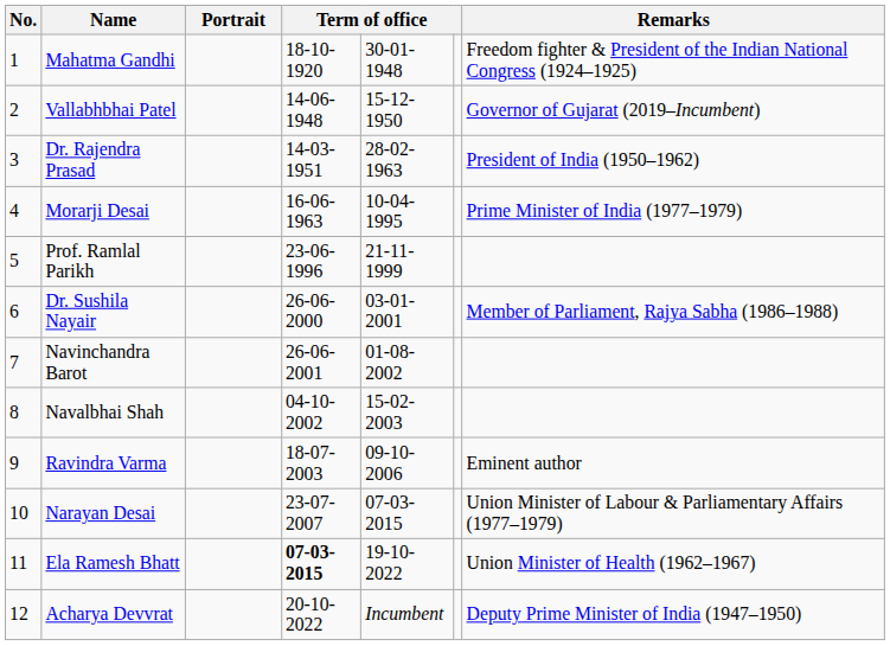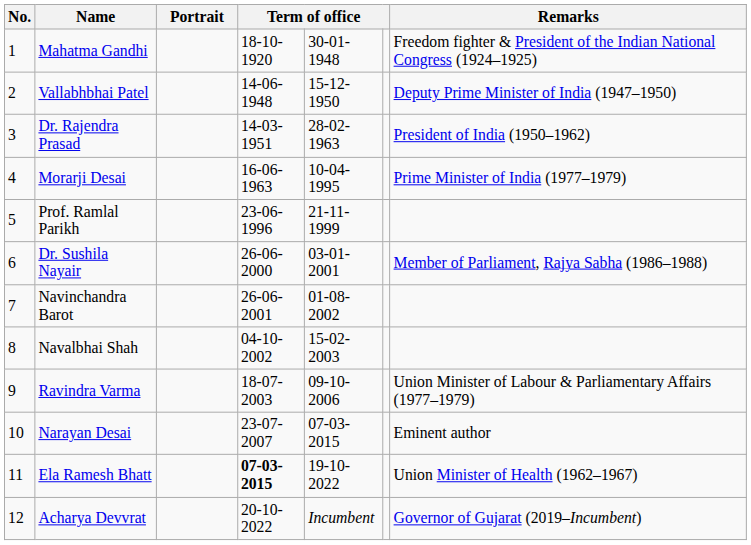 <table class="wikitable" style="width:60%;">
 <tr>
 <th>No.</th>
 <th>Name</th>
 <th width=75>Portrait</th>
 <th colspan="3">Term of office</th>
 <th>Remarks</th>
 </tr>
 <tr>
 <td>1</td>
 <td><a href='#'>Mahatma Gandhi</a></td>
 <td></td>
 <td>18-10-1920</td>
 <td>30-01-1948</td>
 <td></td>
 <td>Freedom fighter & <a href='#'>President of the Indian National Congress</a> (1924–1925)</td>
 </tr>
 <tr>
 <td>2</td>
 <td><a href='#'>Vallabhbhai Patel</a></td>
 <td></td>
 <td>14-06-1948</td>
 <td>15-12-1950</td>
 <td></td>
-<td><a href='#'>Governor of Gujarat</a> (2019–<em>Incumbent</em>)</td>
+<td><a href='#'>Deputy Prime Minister of India</a> (1947–1950)</td>
 </tr>
 <tr>
 <td>3</td>
 <td><a href='#'>Dr. Rajendra Prasad</a></td>
 <td></td>
 <td>14-03-1951</td>
 <td>28-02-1963</td>
 <td></td>
 <td><a href='#'>President of India</a> (1950–1962)</td>
 </tr>
 <tr>
 <td>4</td>
 <td><a href='#'>Morarji Desai</a></td>
 <td></td>
 <td>16-06-1963</td>
 <td>10-04-1995</td>
 <td></td>
 <td><a href='#'>Prime Minister of India</a> (1977–1979)</td>
 </tr>
 <tr>
 <td>5</td>
 <td>Prof. Ramlal Parikh</td>
 <td></td>
 <td>23-06-1996</td>
 <td>21-11-1999</td>
 <td></td>
 <td></td>
 </tr>
 <tr>
 <td>6</td>
 <td><a href='#'>Dr. Sushila Nayair</a></td>
 <td></td>
 <td>26-06-2000</td>
 <td>03-01-2001</td>
 <td></td>
 <td><a href='#'>Member of Parliament</a>, <a href='#'>Rajya Sabha</a> (1986–1988)</td>
 </tr>
 <tr>
 <td>7</td>
 <td>Navinchandra Barot</td>
 <td></td>
 <td>26-06-2001</td>
 <td>01-08-2002</td>
 <td></td>
 <td></td>
 </tr>
 <tr>
 <td>8</td>
 <td>Navalbhai Shah</td>
 <td></td>
 <td>04-10-2002</td>
 <td>15-02-2003</td>
 <td></td>
 <td></td>
 </tr>
 <tr>
 <td>9</td>
 <td><a href='#'>Ravindra Varma</a></td>
 <td></td>
 <td>18-07-2003</td>
 <td>09-10-2006</td>
 <td></td>
-<td>Eminent author</td>
+<td>Union Minister of Labour & Parliamentary Affairs (1977–1979)</td>
 </tr>
 <tr>
 <td>10</td>
 <td><a href='#'>Narayan Desai</a></td>
 <td></td>
 <td>23-07-2007</td>
 <td>07-03-2015</td>
 <td></td>
-<td>Union Minister of Labour & Parliamentary Affairs (1977–1979)</td>
+<td>Eminent author</td>
 </tr>
 <tr>
 <td>11</td>
 <td><a href='#'>Ela Ramesh Bhatt</a></td>
 <td></td>
 <td><strong>07-03-2015</strong></td>
 <td>19-10-2022</td>
 <td></td>
 <td>Union <a href='#'>Minister of Health</a> (1962–1967)</td>
 </tr>
 <tr>
 <td>12</td>
 <td><a href='#'>Acharya Devvrat</a></td>
 <td></td>
 <td>20-10-2022</td>
 <td><em>Incumbent</em></td>
 <td></td>
-<td><a href='#'>Deputy Prime Minister of India</a> (1947–1950)</td>
+<td><a href='#'>Governor of Gujarat</a> (2019–<em>Incumbent</em>)</td>
 </tr>
 </table>
